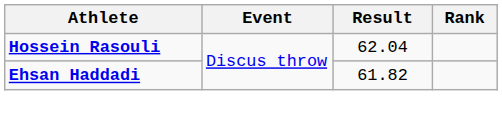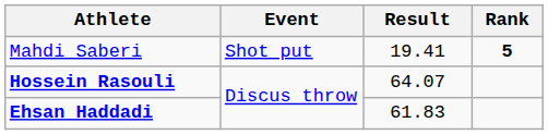 <table class="wikitable" width="55%" style="text-align:center; font-size:90%">
 <tr>
 <th width="30%">Athlete</th>
 <th width="20%">Event</th>
 <th width="15%">Result</th>
 <th width="10%">Rank</th>
 </tr>
 <tr>
+<td align="left"><a href='#'>Mahdi Saberi</a></td>
+<td align="left"><a href='#'>Shot put</a></td>
+<td>19.41</td>
+<td><strong>5</strong></td>
+</tr>
+<tr>
 <td align="left"><strong><a href='#'>Hossein Rasouli</a></strong></td>
 <td rowspan=2 align="left"><a href='#'>Discus throw</a></td>
-<td>62.04</td>
+<td>64.07</td>
 <td></td>
 </tr>
 <tr>
 <td align="left"><strong><a href='#'>Ehsan Haddadi</a></strong></td>
-<td>61.82</td>
+<td>61.83</td>
 <td></td>
 </tr>
 </table>
